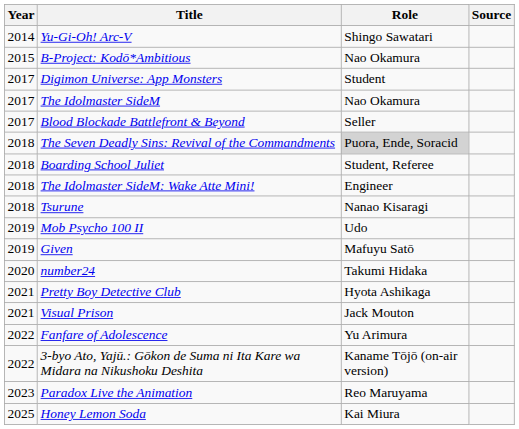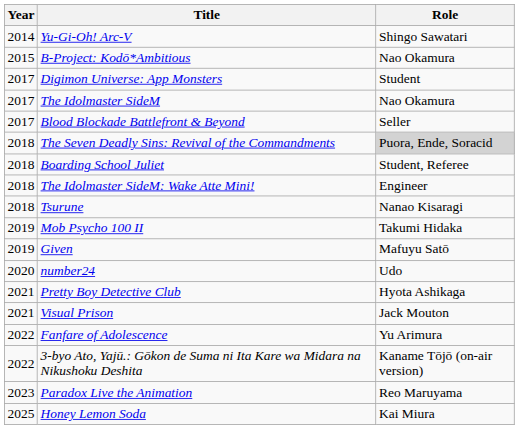 <table class="wikitable sortable">
 <tr>
 <th>Year</th>
 <th>Title</th>
 <th>Role</th>
-<th class="unsortable">Source</th>
 </tr>
 <tr>
 <td>2014</td>
 <td><em><a href='#'>Yu-Gi-Oh! Arc-V</a></em></td>
 <td>Shingo Sawatari</td>
-<td></td>
 </tr>
 <tr>
 <td>2015</td>
 <td><em><a href='#'>B-Project: Kodō*Ambitious</a></em></td>
 <td>Nao Okamura</td>
-<td></td>
 </tr>
 <tr>
 <td>2017</td>
 <td><em><a href='#'>Digimon Universe: App Monsters</a></em></td>
 <td>Student</td>
-<td></td>
 </tr>
 <tr>
 <td>2017</td>
 <td><em><a href='#'>The Idolmaster SideM</a></em></td>
 <td>Nao Okamura</td>
-<td></td>
 </tr>
 <tr>
 <td>2017</td>
 <td><em><a href='#'>Blood Blockade Battlefront & Beyond</a></em></td>
 <td>Seller</td>
-<td></td>
 </tr>
 <tr>
 <td>2018</td>
 <td><em><a href='#'>The Seven Deadly Sins: Revival of the Commandments</a></em></td>
 <td style="background: lightgrey;">Puora, Ende, Soracid</td>
-<td></td>
 </tr>
 <tr>
 <td>2018</td>
 <td><em><a href='#'>Boarding School Juliet</a></em></td>
 <td>Student, Referee</td>
-<td></td>
 </tr>
 <tr>
 <td>2018</td>
 <td><em><a href='#'>The Idolmaster SideM: Wake Atte Mini!</a></em></td>
 <td>Engineer</td>
-<td></td>
 </tr>
 <tr>
 <td>2018</td>
 <td><em><a href='#'>Tsurune</a></em></td>
 <td>Nanao Kisaragi</td>
-<td></td>
 </tr>
 <tr>
 <td>2019</td>
 <td><em><a href='#'>Mob Psycho 100 II</a></em></td>
-<td>Udo</td>
-<td></td>
+<td>Takumi Hidaka</td>
 </tr>
 <tr>
 <td>2019</td>
 <td><em><a href='#'>Given</a></em></td>
 <td>Mafuyu Satō</td>
-<td></td>
 </tr>
 <tr>
 <td>2020</td>
 <td><em><a href='#'>number24</a></em></td>
-<td>Takumi Hidaka</td>
-<td></td>
+<td>Udo</td>
 </tr>
 <tr>
 <td>2021</td>
 <td><em><a href='#'>Pretty Boy Detective Club</a></em></td>
 <td>Hyota Ashikaga</td>
-<td></td>
 </tr>
 <tr>
 <td>2021</td>
 <td><em><a href='#'>Visual Prison</a></em></td>
 <td>Jack Mouton</td>
-<td></td>
 </tr>
 <tr>
 <td>2022</td>
 <td><em><a href='#'>Fanfare of Adolescence</a></em></td>
 <td>Yu Arimura</td>
-<td></td>
 </tr>
 <tr>
 <td>2022</td>
 <td><em>3-byo Ato, Yajū.: Gōkon de Suma ni Ita Kare wa Midara na Nikushoku Deshita</em></td>
 <td>Kaname Tōjō (on-air version)</td>
-<td></td>
 </tr>
 <tr>
 <td>2023</td>
 <td><em><a href='#'>Paradox Live the Animation</a></em></td>
 <td>Reo Maruyama</td>
-<td></td>
 </tr>
 <tr>
 <td>2025</td>
 <td><em><a href='#'>Honey Lemon Soda</a></em></td>
 <td>Kai Miura</td>
-<td></td>
 </tr>
 </table>
